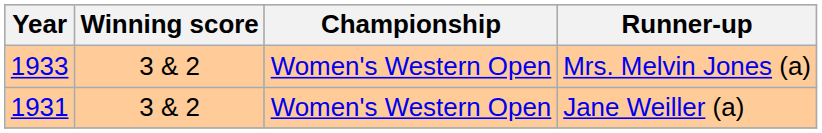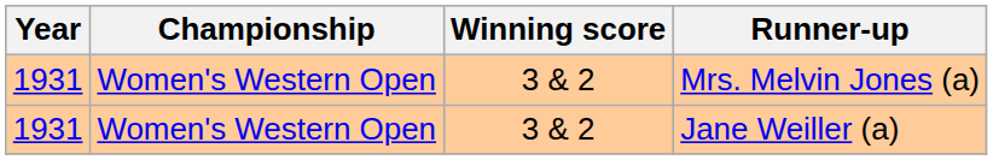 <table class="wikitable">
 <tr>
 <th>Year</th>
+<th>Championship</th>
 <th>Winning score</th>
-<th>Championship</th>
 <th>Runner-up</th>
 </tr>
 <tr style="background:#FFCC99;">
-<td><a href='#'>1933</a></td>
+<td><a href='#'>1931</a></td>
+<td><a href='#'>Women's Western Open</a></td>
 <td align=center>3 & 2</td>
-<td><a href='#'>Women's Western Open</a></td>
 <td> <a href='#'>Mrs. Melvin Jones</a> (a)</td>
 </tr>
 <tr style="background:#FFCC99;">
 <td><a href='#'>1931</a></td>
+<td><a href='#'>Women's Western Open</a></td>
 <td align=center>3 & 2</td>
-<td><a href='#'>Women's Western Open</a></td>
 <td> <a href='#'>Jane Weiller</a> (a)</td>
 </tr>
 </table>
